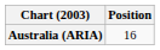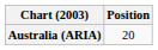 <table class="wikitable plainrowheaders" style="text-align:center">
 <tr>
 <th scope="col">Chart (2003)</th>
 <th scope="col">Position</th>
 </tr>
 <tr>
 <th scope="row">Australia (ARIA)</th>
-<td>16</td>
+<td>20</td>
 </tr>
 </table>
